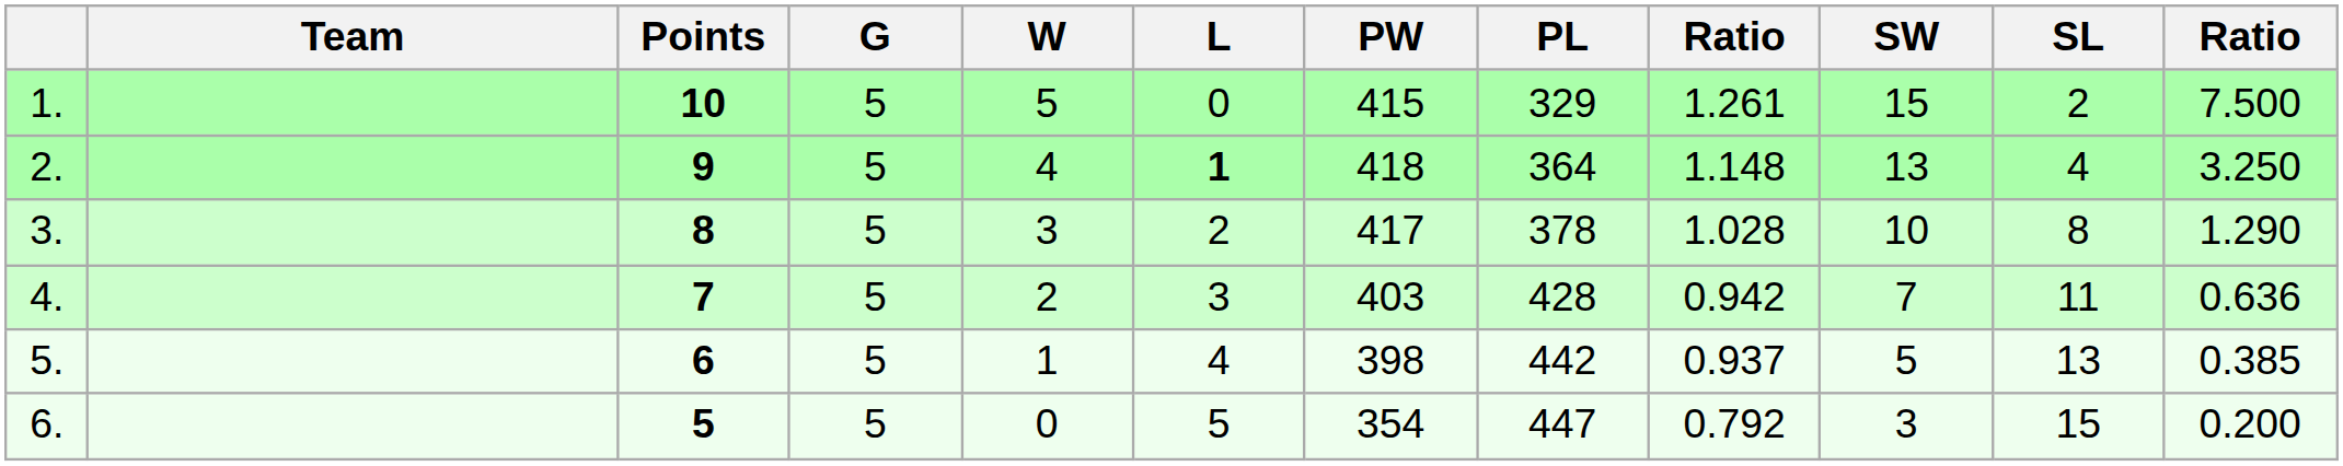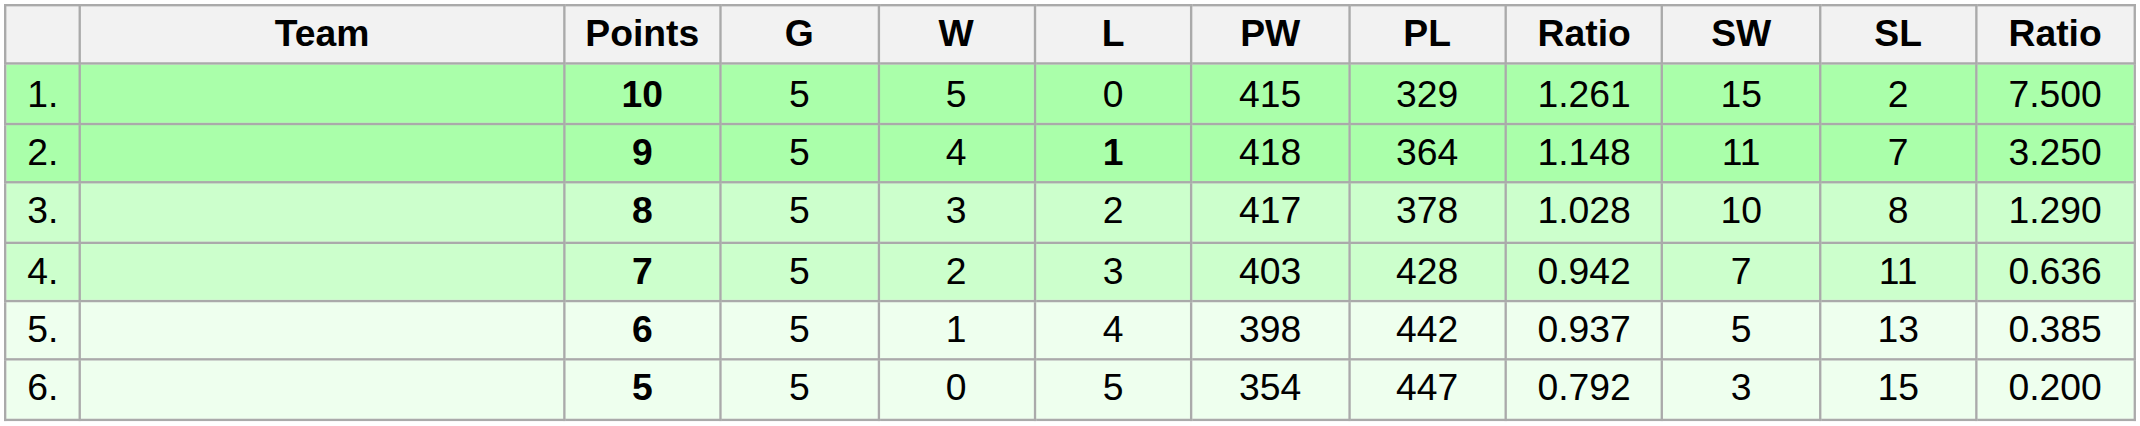 <table class=wikitable style="text-align:center">
 <tr bgcolor="#DCDCDC">
 <th width="25"></th>
 <th width="200">Team</th>
 <th width="60">Points</th>
 <th width="60">G</th>
 <th width="60">W</th>
 <th width="60">L</th>
 <th width="60">PW</th>
 <th width="60">PL</th>
 <th width="60">Ratio</th>
 <th width="60">SW</th>
 <th width="60">SL</th>
 <th width="60">Ratio</th>
 </tr>
 <tr bgcolor=#AAFFAA>
 <td>1.</td>
 <td align=left></td>
 <td><strong>10</strong></td>
 <td>5</td>
 <td>5</td>
 <td>0</td>
 <td>415</td>
 <td>329</td>
 <td>1.261</td>
 <td>15</td>
 <td>2</td>
 <td>7.500</td>
 </tr>
 <tr bgcolor=#AAFFAA>
 <td>2.</td>
 <td align=left></td>
 <td><strong>9</strong></td>
 <td>5</td>
 <td>4</td>
 <td><strong>1</strong></td>
 <td>418</td>
 <td>364</td>
 <td>1.148</td>
-<td>13</td>
-<td>4</td>
+<td>11</td>
+<td>7</td>
 <td>3.250</td>
 </tr>
 <tr bgcolor=#CCFFCC>
 <td>3.</td>
 <td align=left></td>
 <td><strong>8</strong></td>
 <td>5</td>
 <td>3</td>
 <td>2</td>
 <td>417</td>
 <td>378</td>
 <td>1.028</td>
 <td>10</td>
 <td>8</td>
 <td>1.290</td>
 </tr>
 <tr bgcolor=#CCFFCC>
 <td>4.</td>
 <td align=left></td>
 <td><strong>7</strong></td>
 <td>5</td>
 <td>2</td>
 <td>3</td>
 <td>403</td>
 <td>428</td>
 <td>0.942</td>
 <td>7</td>
 <td>11</td>
 <td>0.636</td>
 </tr>
 <tr bgcolor=#EEFFEE>
 <td>5.</td>
 <td align=left></td>
 <td><strong>6</strong></td>
 <td>5</td>
 <td>1</td>
 <td>4</td>
 <td>398</td>
 <td>442</td>
 <td>0.937</td>
 <td>5</td>
 <td>13</td>
 <td>0.385</td>
 </tr>
 <tr bgcolor=#EEFFEE>
 <td>6.</td>
 <td align=left></td>
 <td><strong>5</strong></td>
 <td>5</td>
 <td>0</td>
 <td>5</td>
 <td>354</td>
 <td>447</td>
 <td>0.792</td>
 <td>3</td>
 <td>15</td>
 <td>0.200</td>
 </tr>
 </table>
